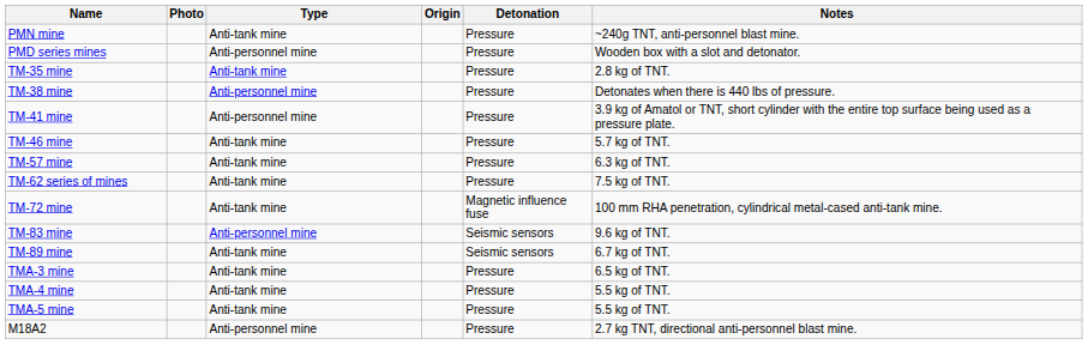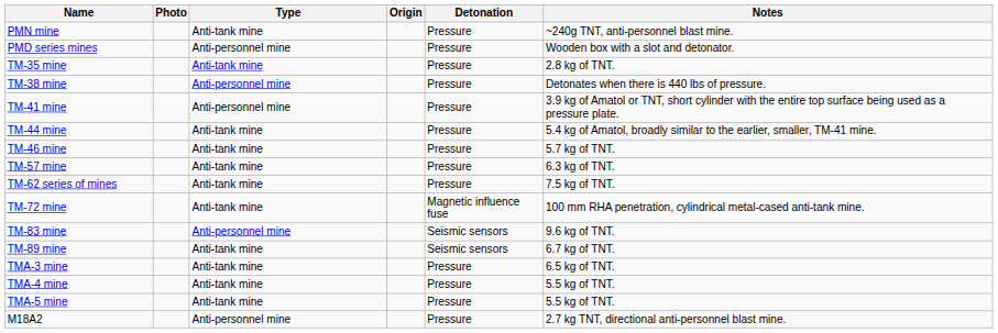 <table class="wikitable" style="width:90%;">
 <tr>
 <th style="width:15%;">Name</th>
 <th>Photo</th>
 <th style="width:20%;">Type</th>
 <th>Origin</th>
 <th style="width:12%;">Detonation</th>
 <th>Notes</th>
 </tr>
 <tr>
 <td><a href='#'>PMN mine</a></td>
 <td></td>
 <td>Anti-tank mine</td>
 <td></td>
 <td>Pressure</td>
 <td>~240g TNT, anti-personnel blast mine.</td>
 </tr>
 <tr>
 <td><a href='#'>PMD series mines</a></td>
 <td></td>
 <td>Anti-personnel mine</td>
 <td></td>
 <td>Pressure</td>
 <td>Wooden box with a slot and detonator.</td>
 </tr>
 <tr>
 <td><a href='#'>TM-35 mine</a></td>
 <td></td>
 <td><a href='#'>Anti-tank mine</a></td>
 <td></td>
 <td>Pressure</td>
 <td>2.8 kg of TNT.</td>
 </tr>
 <tr>
 <td><a href='#'>TM-38 mine</a></td>
 <td></td>
 <td><a href='#'>Anti-personnel mine</a></td>
 <td></td>
 <td>Pressure</td>
 <td>Detonates when there is 440 lbs of pressure.</td>
 </tr>
 <tr>
 <td><a href='#'>TM-41 mine</a></td>
 <td></td>
 <td>Anti-personnel mine</td>
 <td></td>
 <td>Pressure</td>
 <td>3.9 kg of Amatol or TNT, short cylinder with the entire top surface being used as a pressure plate.</td>
+</tr>
+<tr>
+<td><a href='#'>TM-44 mine</a></td>
+<td></td>
+<td>Anti-tank mine</td>
+<td></td>
+<td>Pressure</td>
+<td>5.4 kg of Amatol, broadly similar to the earlier, smaller, TM-41 mine.</td>
 </tr>
 <tr>
 <td><a href='#'>TM-46 mine</a></td>
 <td></td>
 <td>Anti-tank mine</td>
 <td></td>
 <td>Pressure</td>
 <td>5.7 kg of TNT.</td>
 </tr>
 <tr>
 <td><a href='#'>TM-57 mine</a></td>
 <td></td>
 <td>Anti-tank mine</td>
 <td></td>
 <td>Pressure</td>
 <td>6.3 kg of TNT.</td>
 </tr>
 <tr>
 <td><a href='#'>TM-62 series of mines</a></td>
 <td></td>
 <td>Anti-tank mine</td>
 <td></td>
 <td>Pressure</td>
 <td>7.5 kg of TNT.</td>
 </tr>
 <tr>
 <td><a href='#'>TM-72 mine</a></td>
 <td></td>
 <td>Anti-tank mine</td>
 <td></td>
 <td>Magnetic influence fuse</td>
 <td>100 mm RHA penetration, cylindrical metal-cased anti-tank mine.</td>
 </tr>
 <tr>
 <td><a href='#'>TM-83 mine</a></td>
 <td></td>
 <td><a href='#'>Anti-personnel mine</a></td>
 <td></td>
 <td>Seismic sensors</td>
 <td>9.6 kg of TNT.</td>
 </tr>
 <tr>
 <td><a href='#'>TM-89 mine</a></td>
 <td></td>
 <td>Anti-tank mine</td>
 <td></td>
 <td>Seismic sensors</td>
 <td>6.7 kg of TNT.</td>
 </tr>
 <tr>
 <td><a href='#'>TMA-3 mine</a></td>
 <td></td>
 <td>Anti-tank mine</td>
 <td></td>
 <td>Pressure</td>
 <td>6.5 kg of TNT.</td>
 </tr>
 <tr>
 <td><a href='#'>TMA-4 mine</a></td>
 <td></td>
 <td>Anti-tank mine</td>
 <td></td>
 <td>Pressure</td>
 <td>5.5 kg of TNT.</td>
 </tr>
 <tr>
 <td><a href='#'>TMA-5 mine</a></td>
 <td></td>
 <td>Anti-tank mine</td>
 <td></td>
 <td>Pressure</td>
 <td>5.5 kg of TNT.</td>
 </tr>
 <tr>
 <td>M18A2</td>
 <td></td>
 <td>Anti-personnel mine</td>
 <td></td>
 <td>Pressure</td>
 <td>2.7 kg TNT, directional anti-personnel blast mine.</td>
 </tr>
 </table>
